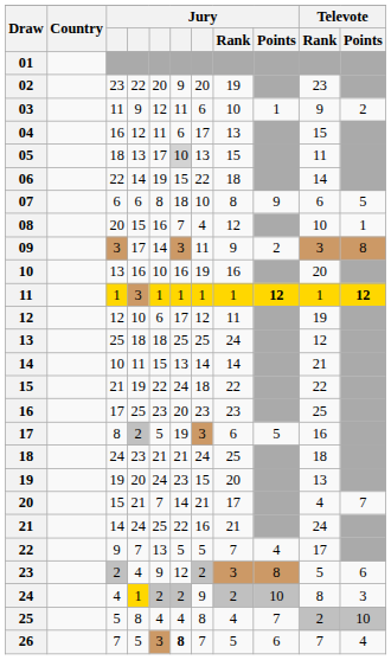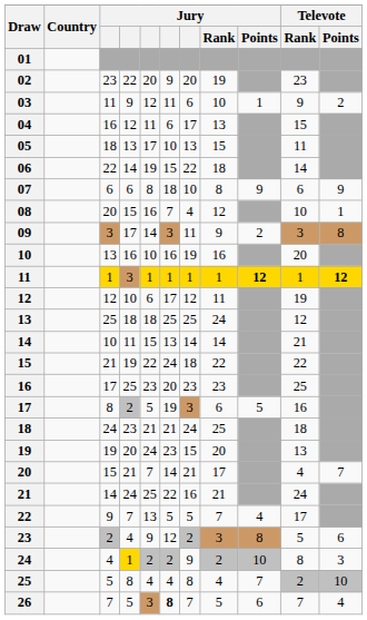 <table class="sortable wikitable collapsible plainrowheaders" style="text-align:center;">
 <tr>
 </tr>
 <tr>
 <th scope="col" rowspan="2">Draw</th>
 <th scope="col" rowspan="2">Country</th>
 <th scope="col" colspan="7">Jury</th>
 <th scope="col" colspan="2">Televote</th>
 </tr>
 <tr>
 <th scope="col"><small></small></th>
 <th scope="col"><small></small></th>
 <th scope="col"><small></small></th>
 <th scope="col"><small></small></th>
 <th scope="col"><small></small></th>
 <th scope="col">Rank</th>
 <th scope="col">Points</th>
 <th scope="col">Rank</th>
 <th scope="col">Points</th>
 </tr>
 <tr class="sortbottom">
 <th scope="row" style="text-align:center;">01</th>
 <td style="text-align:left;"></td>
 <td style="background:#AAAAAA;"></td>
 <td style="background:#AAAAAA;"></td>
 <td style="background:#AAAAAA;"></td>
 <td style="background:#AAAAAA;"></td>
 <td style="background:#AAAAAA;"></td>
 <td style="background:#AAAAAA;"></td>
 <td style="background:#AAAAAA;"></td>
 <td style="background:#AAAAAA;"></td>
 <td style="background:#AAAAAA;"></td>
 </tr>
 <tr>
 <th scope="row" style="text-align:center;">02</th>
 <td style="text-align:left;"></td>
 <td>23</td>
 <td>22</td>
 <td>20</td>
 <td>9</td>
 <td>20</td>
 <td>19</td>
 <td style="background:#AAAAAA;"></td>
 <td>23</td>
 <td style="background:#AAAAAA;"></td>
 </tr>
 <tr>
 <th scope="row" style="text-align:center;">03</th>
 <td style="text-align:left;"></td>
 <td>11</td>
 <td>9</td>
 <td>12</td>
 <td>11</td>
 <td>6</td>
 <td>10</td>
 <td>1</td>
 <td>9</td>
 <td>2</td>
 </tr>
 <tr>
 <th scope="row" style="text-align:center;">04</th>
 <td style="text-align:left;"></td>
 <td>16</td>
 <td>12</td>
 <td>11</td>
 <td>6</td>
 <td>17</td>
 <td>13</td>
 <td style="background:#AAAAAA;"></td>
 <td>15</td>
 <td style="background:#AAAAAA;"></td>
 </tr>
 <tr>
 <th scope="row" style="text-align:center;">05</th>
 <td style="text-align:left;"></td>
 <td>18</td>
 <td>13</td>
 <td>17</td>
-<td style="background: lightgrey;">10</td>
+<td>10</td>
 <td>13</td>
 <td>15</td>
 <td style="background:#AAAAAA;"></td>
 <td>11</td>
 <td style="background:#AAAAAA;"></td>
 </tr>
 <tr>
 <th scope="row" style="text-align:center;">06</th>
 <td style="text-align:left;"></td>
 <td>22</td>
 <td>14</td>
 <td>19</td>
 <td>15</td>
 <td>22</td>
 <td>18</td>
 <td style="background:#AAAAAA;"></td>
 <td>14</td>
 <td style="background:#AAAAAA;"></td>
 </tr>
 <tr>
 <th scope="row" style="text-align:center;">07</th>
 <td style="text-align:left;"></td>
 <td>6</td>
 <td>6</td>
 <td>8</td>
 <td>18</td>
 <td>10</td>
 <td>8</td>
 <td>9</td>
 <td>6</td>
-<td>5</td>
+<td>9</td>
 </tr>
 <tr>
 <th scope="row" style="text-align:center;">08</th>
 <td style="text-align:left;"></td>
 <td>20</td>
 <td>15</td>
 <td>16</td>
 <td>7</td>
 <td>4</td>
 <td>12</td>
 <td style="background:#AAAAAA;"></td>
 <td>10</td>
 <td>1</td>
 </tr>
 <tr>
 <th scope="row" style="text-align:center;">09</th>
 <td style="text-align:left;"></td>
 <td style="background:#CC9966;">3</td>
 <td>17</td>
 <td>14</td>
 <td style="background:#CC9966;">3</td>
 <td>11</td>
 <td>9</td>
 <td>2</td>
 <td style="background:#CC9966;">3</td>
 <td style="background:#CC9966;">8</td>
 </tr>
 <tr>
 <th scope="row" style="text-align:center;">10</th>
 <td style="text-align:left;"></td>
 <td>13</td>
 <td>16</td>
 <td>10</td>
 <td>16</td>
 <td>19</td>
 <td>16</td>
 <td style="background:#AAAAAA;"></td>
 <td>20</td>
 <td style="background:#AAAAAA;"></td>
 </tr>
 <tr>
 <th scope="row" style="text-align:center;">11</th>
 <td style="text-align:left;"></td>
 <td style="background:gold;">1</td>
 <td style="background:#CC9966;">3</td>
 <td style="background:gold;">1</td>
 <td style="background:gold;">1</td>
 <td style="background:gold;">1</td>
 <td style="background:gold;">1</td>
 <td style="background:gold;"><strong>12</strong></td>
 <td style="background:gold;">1</td>
 <td style="background:gold;"><strong>12</strong></td>
 </tr>
 <tr>
 <th scope="row" style="text-align:center;">12</th>
 <td style="text-align:left;"></td>
 <td>12</td>
 <td>10</td>
 <td>6</td>
 <td>17</td>
 <td>12</td>
 <td>11</td>
 <td style="background:#AAAAAA;"></td>
 <td>19</td>
 <td style="background:#AAAAAA;"></td>
 </tr>
 <tr>
 <th scope="row" style="text-align:center;">13</th>
 <td style="text-align:left;"></td>
 <td>25</td>
 <td>18</td>
 <td>18</td>
 <td>25</td>
 <td>25</td>
 <td>24</td>
 <td style="background:#AAAAAA;"></td>
 <td>12</td>
 <td style="background:#AAAAAA;"></td>
 </tr>
 <tr>
 <th scope="row" style="text-align:center;">14</th>
 <td style="text-align:left;"></td>
 <td>10</td>
 <td>11</td>
 <td>15</td>
 <td>13</td>
 <td>14</td>
 <td>14</td>
 <td style="background:#AAAAAA;"></td>
 <td>21</td>
 <td style="background:#AAAAAA;"></td>
 </tr>
 <tr>
 <th scope="row" style="text-align:center;">15</th>
 <td style="text-align:left;"></td>
 <td>21</td>
 <td>19</td>
 <td>22</td>
 <td>24</td>
 <td>18</td>
 <td>22</td>
 <td style="background:#AAAAAA;"></td>
 <td>22</td>
 <td style="background:#AAAAAA;"></td>
 </tr>
 <tr>
 <th scope="row" style="text-align:center;">16</th>
 <td style="text-align:left;"></td>
 <td>17</td>
 <td>25</td>
 <td>23</td>
 <td>20</td>
 <td>23</td>
 <td>23</td>
 <td style="background:#AAAAAA;"></td>
 <td>25</td>
 <td style="background:#AAAAAA;"></td>
 </tr>
 <tr>
 <th scope="row" style="text-align:center;">17</th>
 <td style="text-align:left;"></td>
 <td>8</td>
 <td style="background:silver;">2</td>
 <td>5</td>
 <td>19</td>
 <td style="background:#CC9966;">3</td>
 <td>6</td>
 <td>5</td>
 <td>16</td>
 <td style="background:#AAAAAA;"></td>
 </tr>
 <tr>
 <th scope="row" style="text-align:center;">18</th>
 <td style="text-align:left;"></td>
 <td>24</td>
 <td>23</td>
 <td>21</td>
 <td>21</td>
 <td>24</td>
 <td>25</td>
 <td style="background:#AAAAAA;"></td>
 <td>18</td>
 <td style="background:#AAAAAA;"></td>
 </tr>
 <tr>
 <th scope="row" style="text-align:center;">19</th>
 <td style="text-align:left;"></td>
 <td>19</td>
 <td>20</td>
 <td>24</td>
 <td>23</td>
 <td>15</td>
 <td>20</td>
 <td style="background:#AAAAAA;"></td>
 <td>13</td>
 <td style="background:#AAAAAA;"></td>
 </tr>
 <tr>
 <th scope="row" style="text-align:center;">20</th>
 <td style="text-align:left;"></td>
 <td>15</td>
 <td>21</td>
 <td>7</td>
 <td>14</td>
 <td>21</td>
 <td>17</td>
 <td style="background:#AAAAAA;"></td>
 <td>4</td>
 <td>7</td>
 </tr>
 <tr>
 <th scope="row" style="text-align:center;">21</th>
 <td style="text-align:left;"></td>
 <td>14</td>
 <td>24</td>
 <td>25</td>
 <td>22</td>
 <td>16</td>
 <td>21</td>
 <td style="background:#AAAAAA;"></td>
 <td>24</td>
 <td style="background:#AAAAAA;"></td>
 </tr>
 <tr>
 <th scope="row" style="text-align:center;">22</th>
 <td style="text-align:left;"></td>
 <td>9</td>
 <td>7</td>
 <td>13</td>
 <td>5</td>
 <td>5</td>
 <td>7</td>
 <td>4</td>
 <td>17</td>
 <td style="background:#AAAAAA;"></td>
 </tr>
 <tr>
 <th scope="row" style="text-align:center;">23</th>
 <td style="text-align:left;"></td>
 <td style="background:silver;">2</td>
 <td>4</td>
 <td>9</td>
 <td>12</td>
 <td style="background:silver;">2</td>
 <td style="background:#CC9966;">3</td>
 <td style="background:#CC9966;">8</td>
 <td>5</td>
 <td>6</td>
 </tr>
 <tr>
 <th scope="row" style="text-align:center;">24</th>
 <td style="text-align:left;"></td>
 <td>4</td>
 <td style="background:gold;">1</td>
 <td style="background:silver;">2</td>
 <td style="background:silver;">2</td>
 <td>9</td>
 <td style="background:silver;">2</td>
 <td style="background:silver;">10</td>
 <td>8</td>
 <td>3</td>
 </tr>
 <tr>
 <th scope="row" style="text-align:center;">25</th>
 <td style="text-align:left;"></td>
 <td>5</td>
 <td>8</td>
 <td>4</td>
 <td>4</td>
 <td>8</td>
 <td>4</td>
 <td>7</td>
 <td style="background:silver;">2</td>
 <td style="background:silver;">10</td>
 </tr>
 <tr>
 <th scope="row" style="text-align:center;">26</th>
 <td style="text-align:left;"></td>
 <td>7</td>
 <td>5</td>
 <td style="background:#CC9966;">3</td>
 <td><strong>8</strong></td>
 <td>7</td>
 <td>5</td>
 <td>6</td>
 <td>7</td>
 <td>4</td>
 </tr>
 </table>
